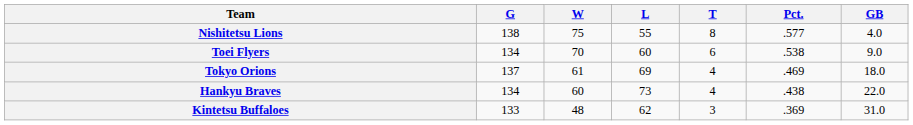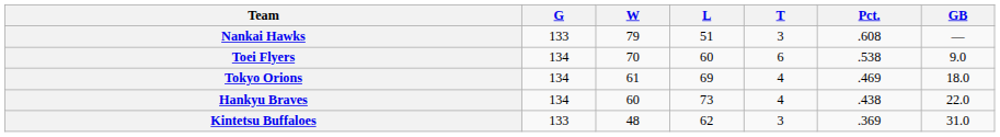 <table class="wikitable plainrowheaders"  style="width:60%; text-align:center;">
 <tr>
 <th scope="col" style="width:35%;">Team</th>
 <th scope="col" style="width:5%;"><a href='#'>G</a></th>
 <th scope="col" style="width:5%;"><a href='#'>W</a></th>
 <th scope="col" style="width:5%;"><a href='#'>L</a></th>
 <th scope="col" style="width:5%;"><a href='#'>T</a></th>
 <th scope="col" style="width:7%;"><a href='#'>Pct.</a></th>
 <th scope="col" style="width:5%;"><a href='#'>GB</a></th>
 </tr>
 <tr>
-<th scope="row" style="text-align:center;"><a href='#'>Nishitetsu Lions</a></th>
-<td>138</td>
-<td>75</td>
-<td>55</td>
-<td>8</td>
-<td>.577</td>
-<td>4.0</td>
+<th scope="row" style="text-align:center;"><a href='#'>Nankai Hawks</a></th>
+<td>133</td>
+<td>79</td>
+<td>51</td>
+<td>3</td>
+<td>.608</td>
+<td>—</td>
 </tr>
 <tr>
 <th scope="row" style="text-align:center;"><a href='#'>Toei Flyers</a></th>
 <td>134</td>
 <td>70</td>
 <td>60</td>
 <td>6</td>
 <td>.538</td>
 <td>9.0</td>
 </tr>
 <tr>
 <th scope="row" style="text-align:center;"><a href='#'>Tokyo Orions</a></th>
-<td>137</td>
+<td>134</td>
 <td>61</td>
 <td>69</td>
 <td>4</td>
 <td>.469</td>
 <td>18.0</td>
 </tr>
 <tr>
 <th scope="row" style="text-align:center;"><a href='#'>Hankyu Braves</a></th>
 <td>134</td>
 <td>60</td>
 <td>73</td>
 <td>4</td>
 <td>.438</td>
 <td>22.0</td>
 </tr>
 <tr>
 <th scope="row" style="text-align:center;"><a href='#'>Kintetsu Buffaloes</a></th>
 <td>133</td>
 <td>48</td>
 <td>62</td>
 <td>3</td>
 <td>.369</td>
 <td>31.0</td>
 </tr>
 </table>
